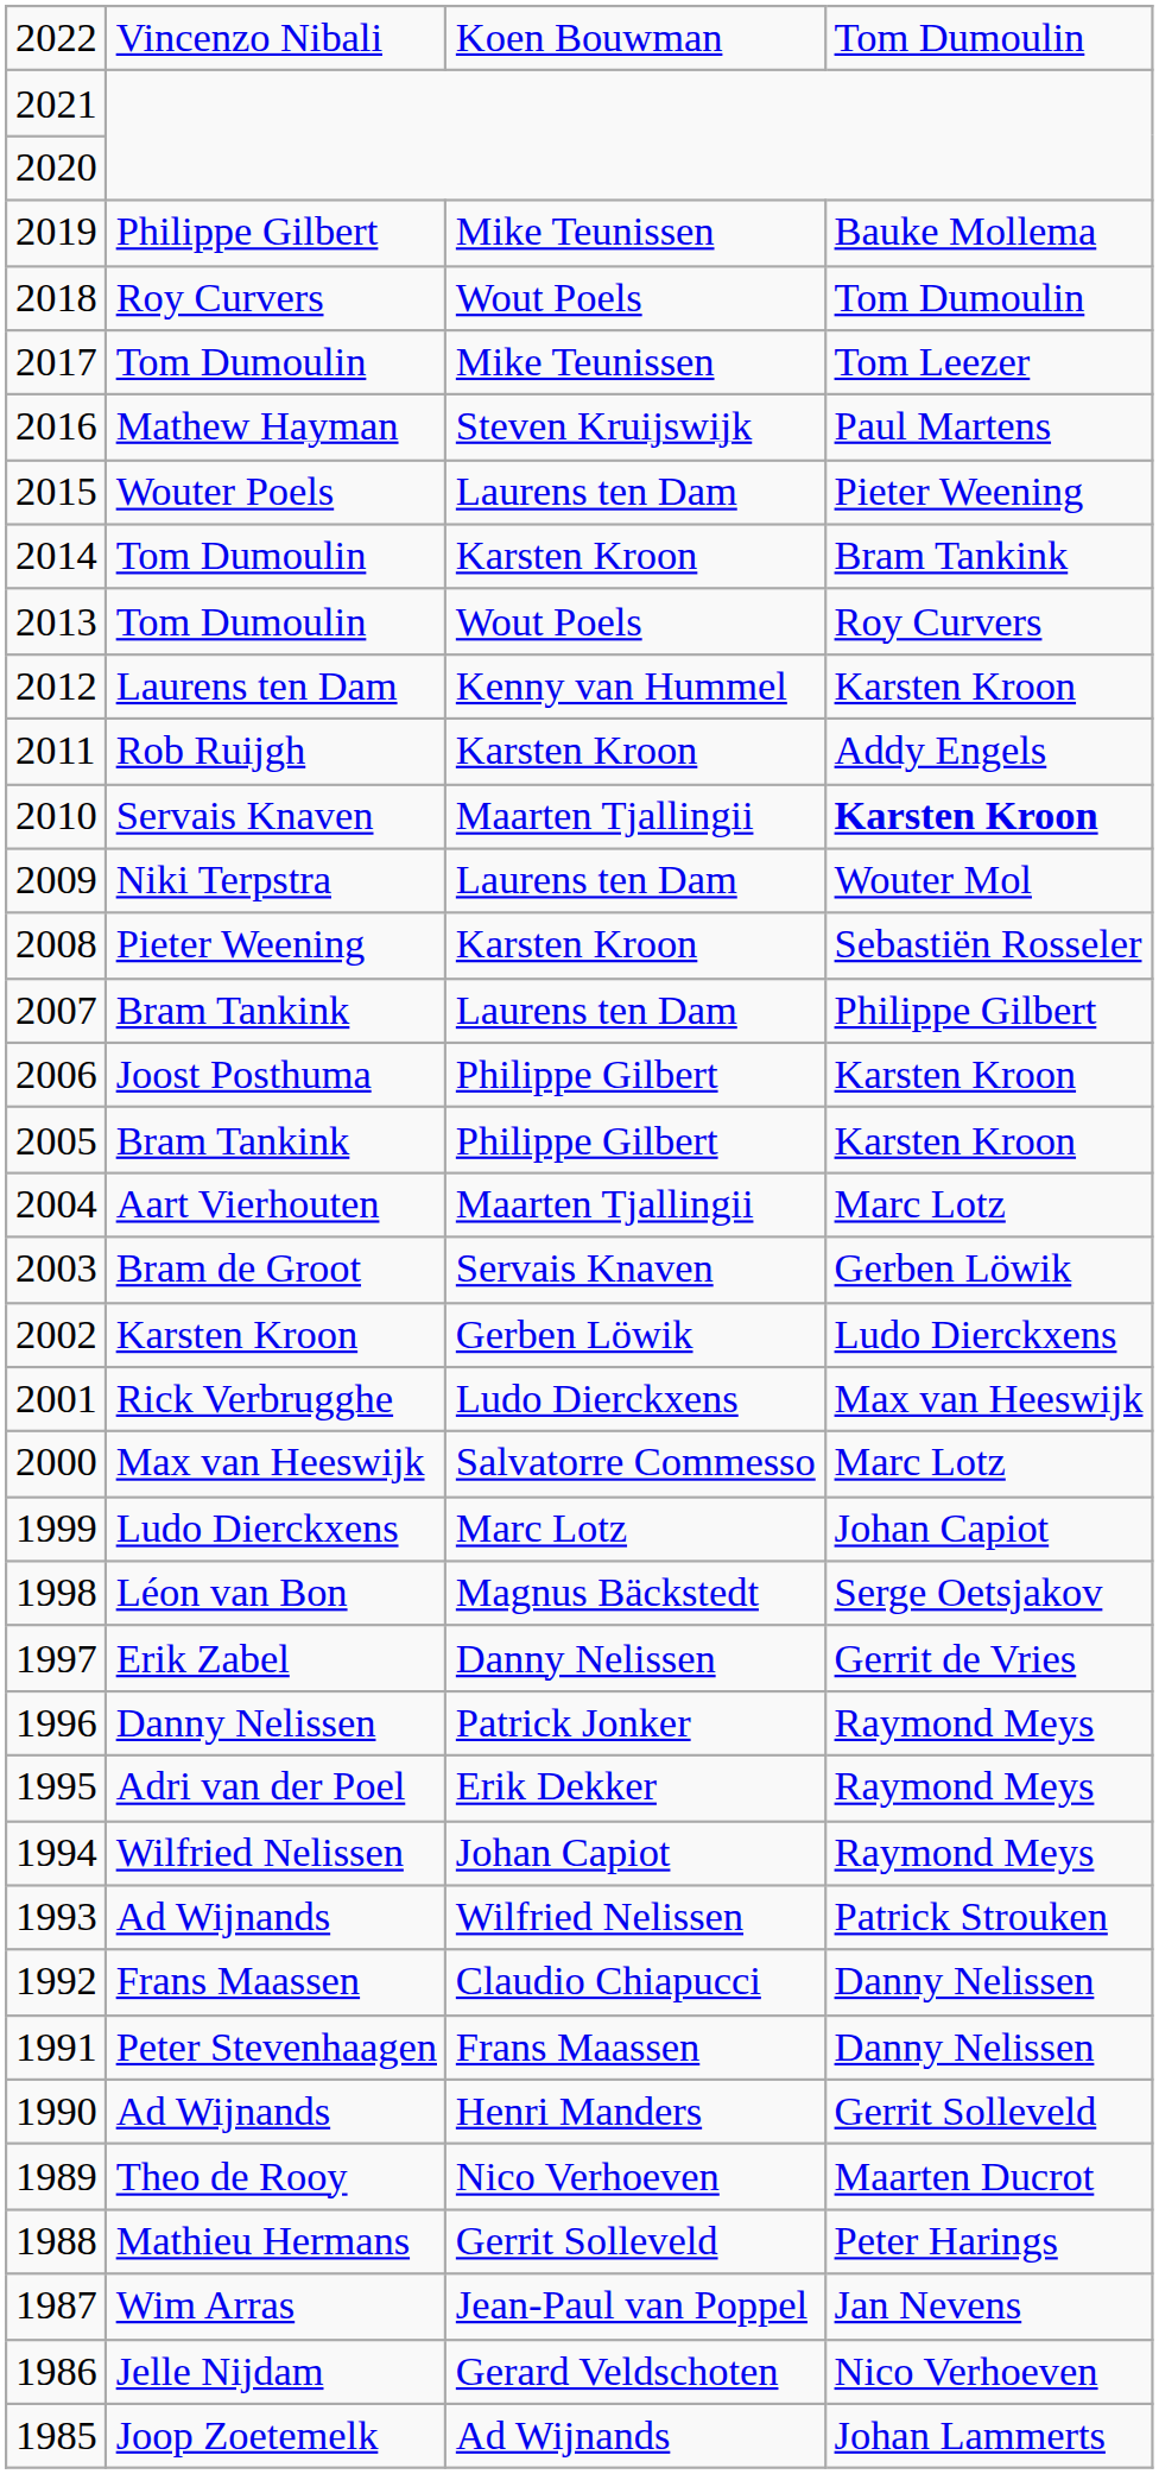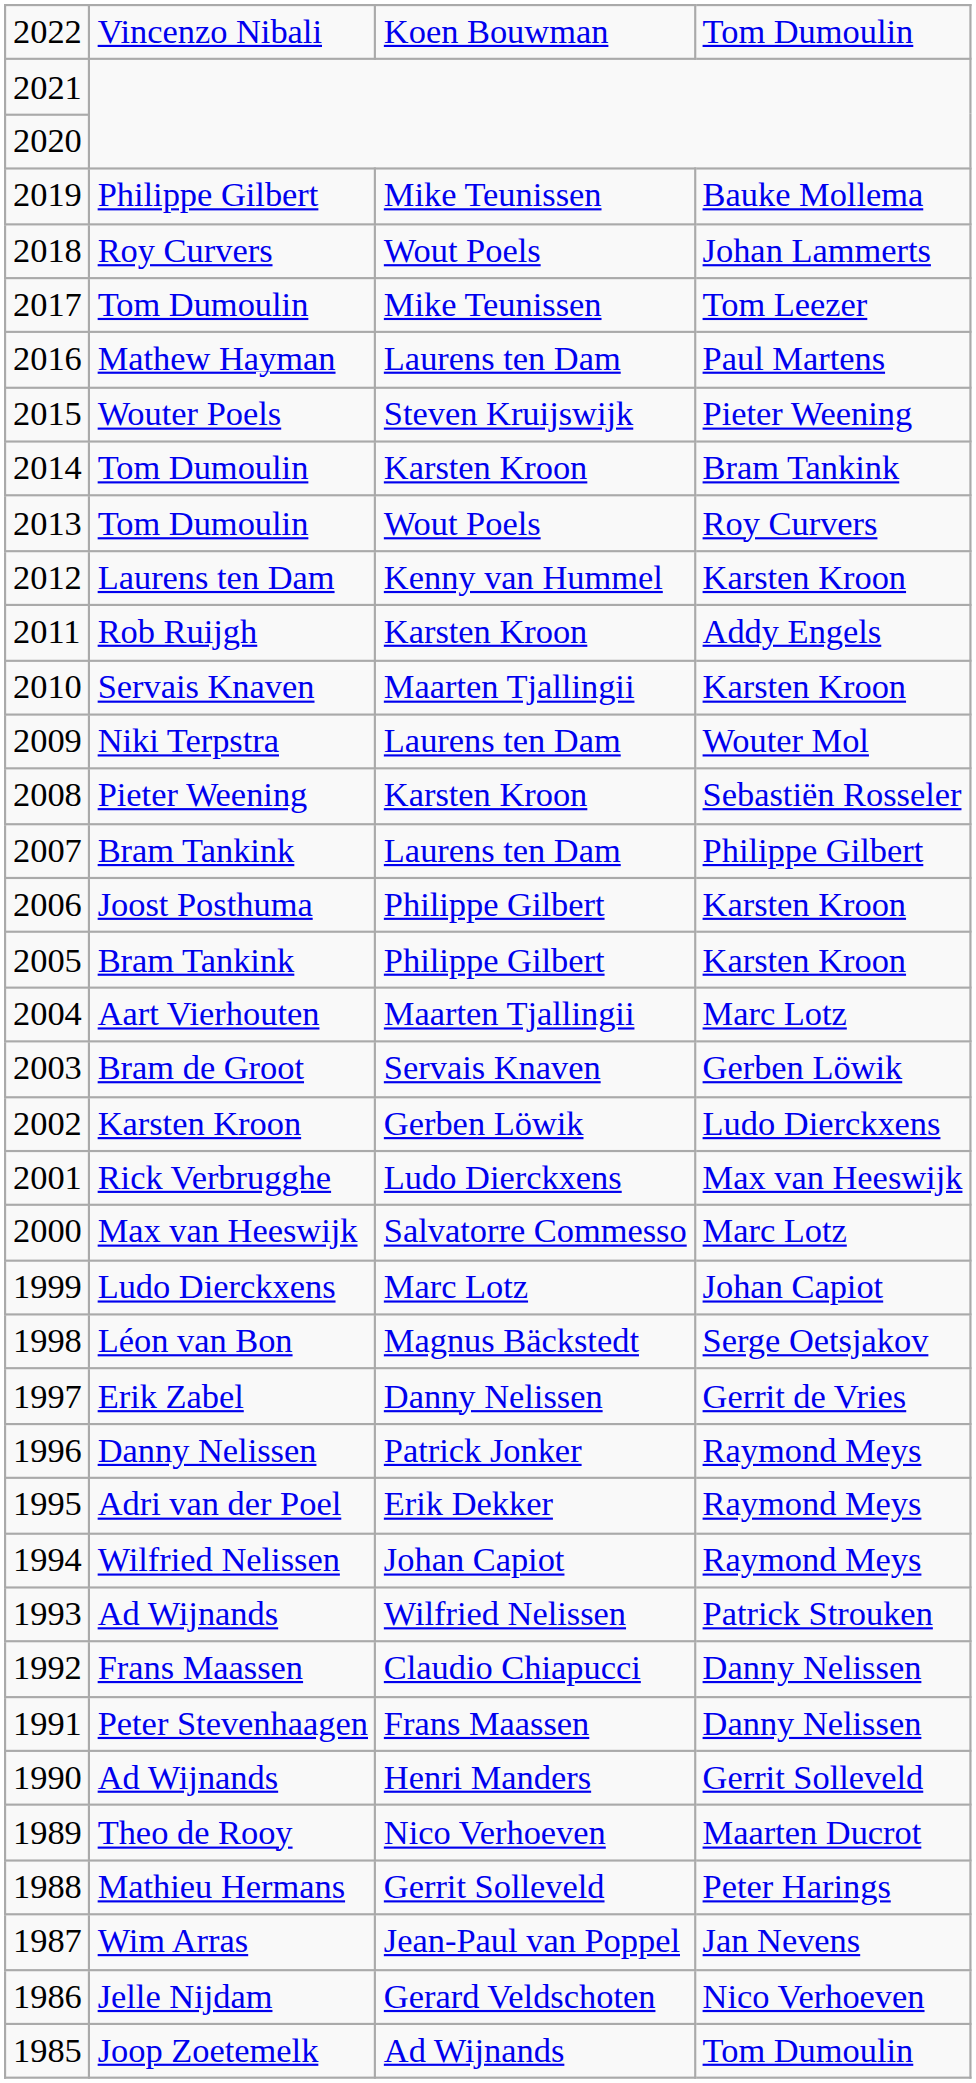 <table class="wikitable" style="font-size:100%" width=>
 <tr>
 <td>2022</td>
 <td> <a href='#'>Vincenzo Nibali</a></td>
 <td> <a href='#'>Koen Bouwman</a></td>
 <td> <a href='#'>Tom Dumoulin</a></td>
 </tr>
 <tr>
 <td>2021</td>
 </tr>
 <tr>
 <td>2020</td>
 </tr>
 <tr>
 <td>2019</td>
 <td> <a href='#'>Philippe Gilbert</a></td>
 <td> <a href='#'>Mike Teunissen</a></td>
 <td> <a href='#'>Bauke Mollema</a></td>
 </tr>
 <tr>
 <td>2018</td>
 <td> <a href='#'>Roy Curvers</a></td>
 <td> <a href='#'>Wout Poels</a></td>
-<td> <a href='#'>Tom Dumoulin</a></td>
+<td> <a href='#'>Johan Lammerts</a></td>
 </tr>
 <tr>
 <td>2017</td>
 <td> <a href='#'>Tom Dumoulin</a></td>
 <td> <a href='#'>Mike Teunissen</a></td>
 <td> <a href='#'>Tom Leezer</a></td>
 </tr>
 <tr>
 <td>2016</td>
 <td> <a href='#'>Mathew Hayman</a></td>
-<td> <a href='#'>Steven Kruijswijk</a></td>
+<td> <a href='#'>Laurens ten Dam</a></td>
 <td> <a href='#'>Paul Martens</a></td>
 </tr>
 <tr>
 <td>2015</td>
 <td> <a href='#'>Wouter Poels</a></td>
-<td> <a href='#'>Laurens ten Dam</a></td>
+<td> <a href='#'>Steven Kruijswijk</a></td>
 <td> <a href='#'>Pieter Weening</a></td>
 </tr>
 <tr>
 <td>2014</td>
 <td> <a href='#'>Tom Dumoulin</a></td>
 <td> <a href='#'>Karsten Kroon</a></td>
 <td> <a href='#'>Bram Tankink</a></td>
 </tr>
 <tr>
 <td>2013</td>
 <td> <a href='#'>Tom Dumoulin</a></td>
 <td> <a href='#'>Wout Poels</a></td>
 <td> <a href='#'>Roy Curvers</a></td>
 </tr>
 <tr>
 <td>2012</td>
 <td> <a href='#'>Laurens ten Dam</a></td>
 <td> <a href='#'>Kenny van Hummel</a></td>
 <td> <a href='#'>Karsten Kroon</a></td>
 </tr>
 <tr>
 <td>2011</td>
 <td> <a href='#'>Rob Ruijgh</a></td>
 <td> <a href='#'>Karsten Kroon</a></td>
 <td> <a href='#'>Addy Engels</a></td>
 </tr>
 <tr>
 <td>2010</td>
 <td> <a href='#'>Servais Knaven</a></td>
 <td> <a href='#'>Maarten Tjallingii</a></td>
-<td><strong> <a href='#'>Karsten Kroon</a></strong></td>
+<td> <a href='#'>Karsten Kroon</a></td>
 </tr>
 <tr>
 <td>2009</td>
 <td> <a href='#'>Niki Terpstra</a></td>
 <td> <a href='#'>Laurens ten Dam</a></td>
 <td> <a href='#'>Wouter Mol</a></td>
 </tr>
 <tr>
 <td>2008</td>
 <td> <a href='#'>Pieter Weening</a></td>
 <td> <a href='#'>Karsten Kroon</a></td>
 <td> <a href='#'>Sebastiën Rosseler</a></td>
 </tr>
 <tr>
 <td>2007</td>
 <td> <a href='#'>Bram Tankink</a></td>
 <td> <a href='#'>Laurens ten Dam</a></td>
 <td> <a href='#'>Philippe Gilbert</a></td>
 </tr>
 <tr>
 <td>2006</td>
 <td> <a href='#'>Joost Posthuma</a></td>
 <td> <a href='#'>Philippe Gilbert</a></td>
 <td> <a href='#'>Karsten Kroon</a></td>
 </tr>
 <tr>
 <td>2005</td>
 <td> <a href='#'>Bram Tankink</a></td>
 <td> <a href='#'>Philippe Gilbert</a></td>
 <td> <a href='#'>Karsten Kroon</a></td>
 </tr>
 <tr>
 <td>2004</td>
 <td> <a href='#'>Aart Vierhouten</a></td>
 <td> <a href='#'>Maarten Tjallingii</a></td>
 <td> <a href='#'>Marc Lotz</a></td>
 </tr>
 <tr>
 <td>2003</td>
 <td> <a href='#'>Bram de Groot</a></td>
 <td> <a href='#'>Servais Knaven</a></td>
 <td> <a href='#'>Gerben Löwik</a></td>
 </tr>
 <tr>
 <td>2002</td>
 <td> <a href='#'>Karsten Kroon</a></td>
 <td> <a href='#'>Gerben Löwik</a></td>
 <td> <a href='#'>Ludo Dierckxens</a></td>
 </tr>
 <tr>
 <td>2001</td>
 <td> <a href='#'>Rick Verbrugghe</a></td>
 <td> <a href='#'>Ludo Dierckxens</a></td>
 <td> <a href='#'>Max van Heeswijk</a></td>
 </tr>
 <tr>
 <td>2000</td>
 <td> <a href='#'>Max van Heeswijk</a></td>
 <td> <a href='#'>Salvatorre Commesso</a></td>
 <td> <a href='#'>Marc Lotz</a></td>
 </tr>
 <tr>
 <td>1999</td>
 <td> <a href='#'>Ludo Dierckxens</a></td>
 <td> <a href='#'>Marc Lotz</a></td>
 <td> <a href='#'>Johan Capiot</a></td>
 </tr>
 <tr>
 <td>1998</td>
 <td> <a href='#'>Léon van Bon</a></td>
 <td> <a href='#'>Magnus Bäckstedt</a></td>
 <td> <a href='#'>Serge Oetsjakov</a></td>
 </tr>
 <tr>
 <td>1997</td>
 <td> <a href='#'>Erik Zabel</a></td>
 <td> <a href='#'>Danny Nelissen</a></td>
 <td> <a href='#'>Gerrit de Vries</a></td>
 </tr>
 <tr>
 <td>1996</td>
 <td> <a href='#'>Danny Nelissen</a></td>
 <td> <a href='#'>Patrick Jonker</a></td>
 <td> <a href='#'>Raymond Meys</a></td>
 </tr>
 <tr>
 <td>1995</td>
 <td> <a href='#'>Adri van der Poel</a></td>
 <td> <a href='#'>Erik Dekker</a></td>
 <td> <a href='#'>Raymond Meys</a></td>
 </tr>
 <tr>
 <td>1994</td>
 <td> <a href='#'>Wilfried Nelissen</a></td>
 <td> <a href='#'>Johan Capiot</a></td>
 <td> <a href='#'>Raymond Meys</a></td>
 </tr>
 <tr>
 <td>1993</td>
 <td> <a href='#'>Ad Wijnands</a></td>
 <td> <a href='#'>Wilfried Nelissen</a></td>
 <td> <a href='#'>Patrick Strouken</a></td>
 </tr>
 <tr>
 <td>1992</td>
 <td> <a href='#'>Frans Maassen</a></td>
 <td> <a href='#'>Claudio Chiapucci</a></td>
 <td> <a href='#'>Danny Nelissen</a></td>
 </tr>
 <tr>
 <td>1991</td>
 <td> <a href='#'>Peter Stevenhaagen</a></td>
 <td> <a href='#'>Frans Maassen</a></td>
 <td> <a href='#'>Danny Nelissen</a></td>
 </tr>
 <tr>
 <td>1990</td>
 <td> <a href='#'>Ad Wijnands</a></td>
 <td> <a href='#'>Henri Manders</a></td>
 <td> <a href='#'>Gerrit Solleveld</a></td>
 </tr>
 <tr>
 <td>1989</td>
 <td> <a href='#'>Theo de Rooy</a></td>
 <td> <a href='#'>Nico Verhoeven</a></td>
 <td> <a href='#'>Maarten Ducrot</a></td>
 </tr>
 <tr>
 <td>1988</td>
 <td> <a href='#'>Mathieu Hermans</a></td>
 <td> <a href='#'>Gerrit Solleveld</a></td>
 <td> <a href='#'>Peter Harings</a></td>
 </tr>
 <tr>
 <td>1987</td>
 <td> <a href='#'>Wim Arras</a></td>
 <td> <a href='#'>Jean-Paul van Poppel</a></td>
 <td> <a href='#'>Jan Nevens</a></td>
 </tr>
 <tr>
 <td>1986</td>
 <td> <a href='#'>Jelle Nijdam</a></td>
 <td> <a href='#'>Gerard Veldschoten</a></td>
 <td> <a href='#'>Nico Verhoeven</a></td>
 </tr>
 <tr>
 <td>1985</td>
 <td> <a href='#'>Joop Zoetemelk</a></td>
 <td> <a href='#'>Ad Wijnands</a></td>
-<td> <a href='#'>Johan Lammerts</a></td>
+<td> <a href='#'>Tom Dumoulin</a></td>
 </tr>
 </table>
